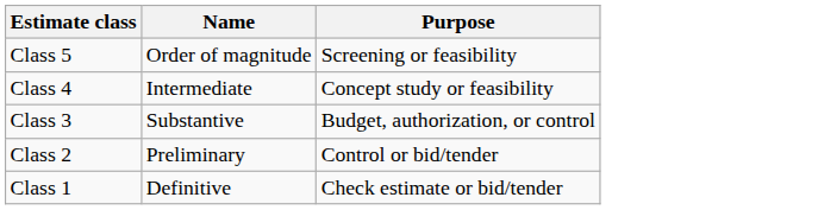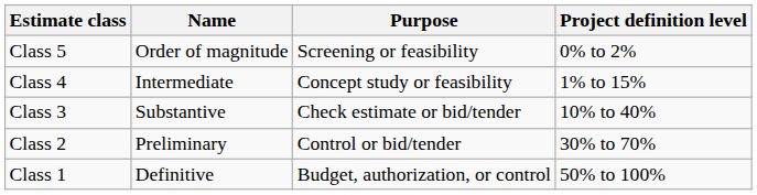 <table class="wikitable">
 <tr>
 <th>Estimate class</th>
 <th>Name</th>
 <th>Purpose</th>
+<th>Project definition level</th>
 </tr>
 <tr>
 <td>Class 5</td>
 <td>Order of magnitude</td>
 <td>Screening or feasibility</td>
+<td>0% to 2%</td>
 </tr>
 <tr>
 <td>Class 4</td>
 <td>Intermediate</td>
 <td>Concept study or feasibility</td>
+<td>1% to 15%</td>
 </tr>
 <tr>
 <td>Class 3</td>
 <td>Substantive</td>
-<td>Budget, authorization, or control</td>
+<td>Check estimate or bid/tender</td>
+<td>10% to 40%</td>
 </tr>
 <tr>
 <td>Class 2</td>
 <td>Preliminary</td>
 <td>Control or bid/tender</td>
+<td>30% to 70%</td>
 </tr>
 <tr>
 <td>Class 1</td>
 <td>Definitive</td>
-<td>Check estimate or bid/tender</td>
+<td>Budget, authorization, or control</td>
+<td>50% to 100%</td>
 </tr>
 </table>
